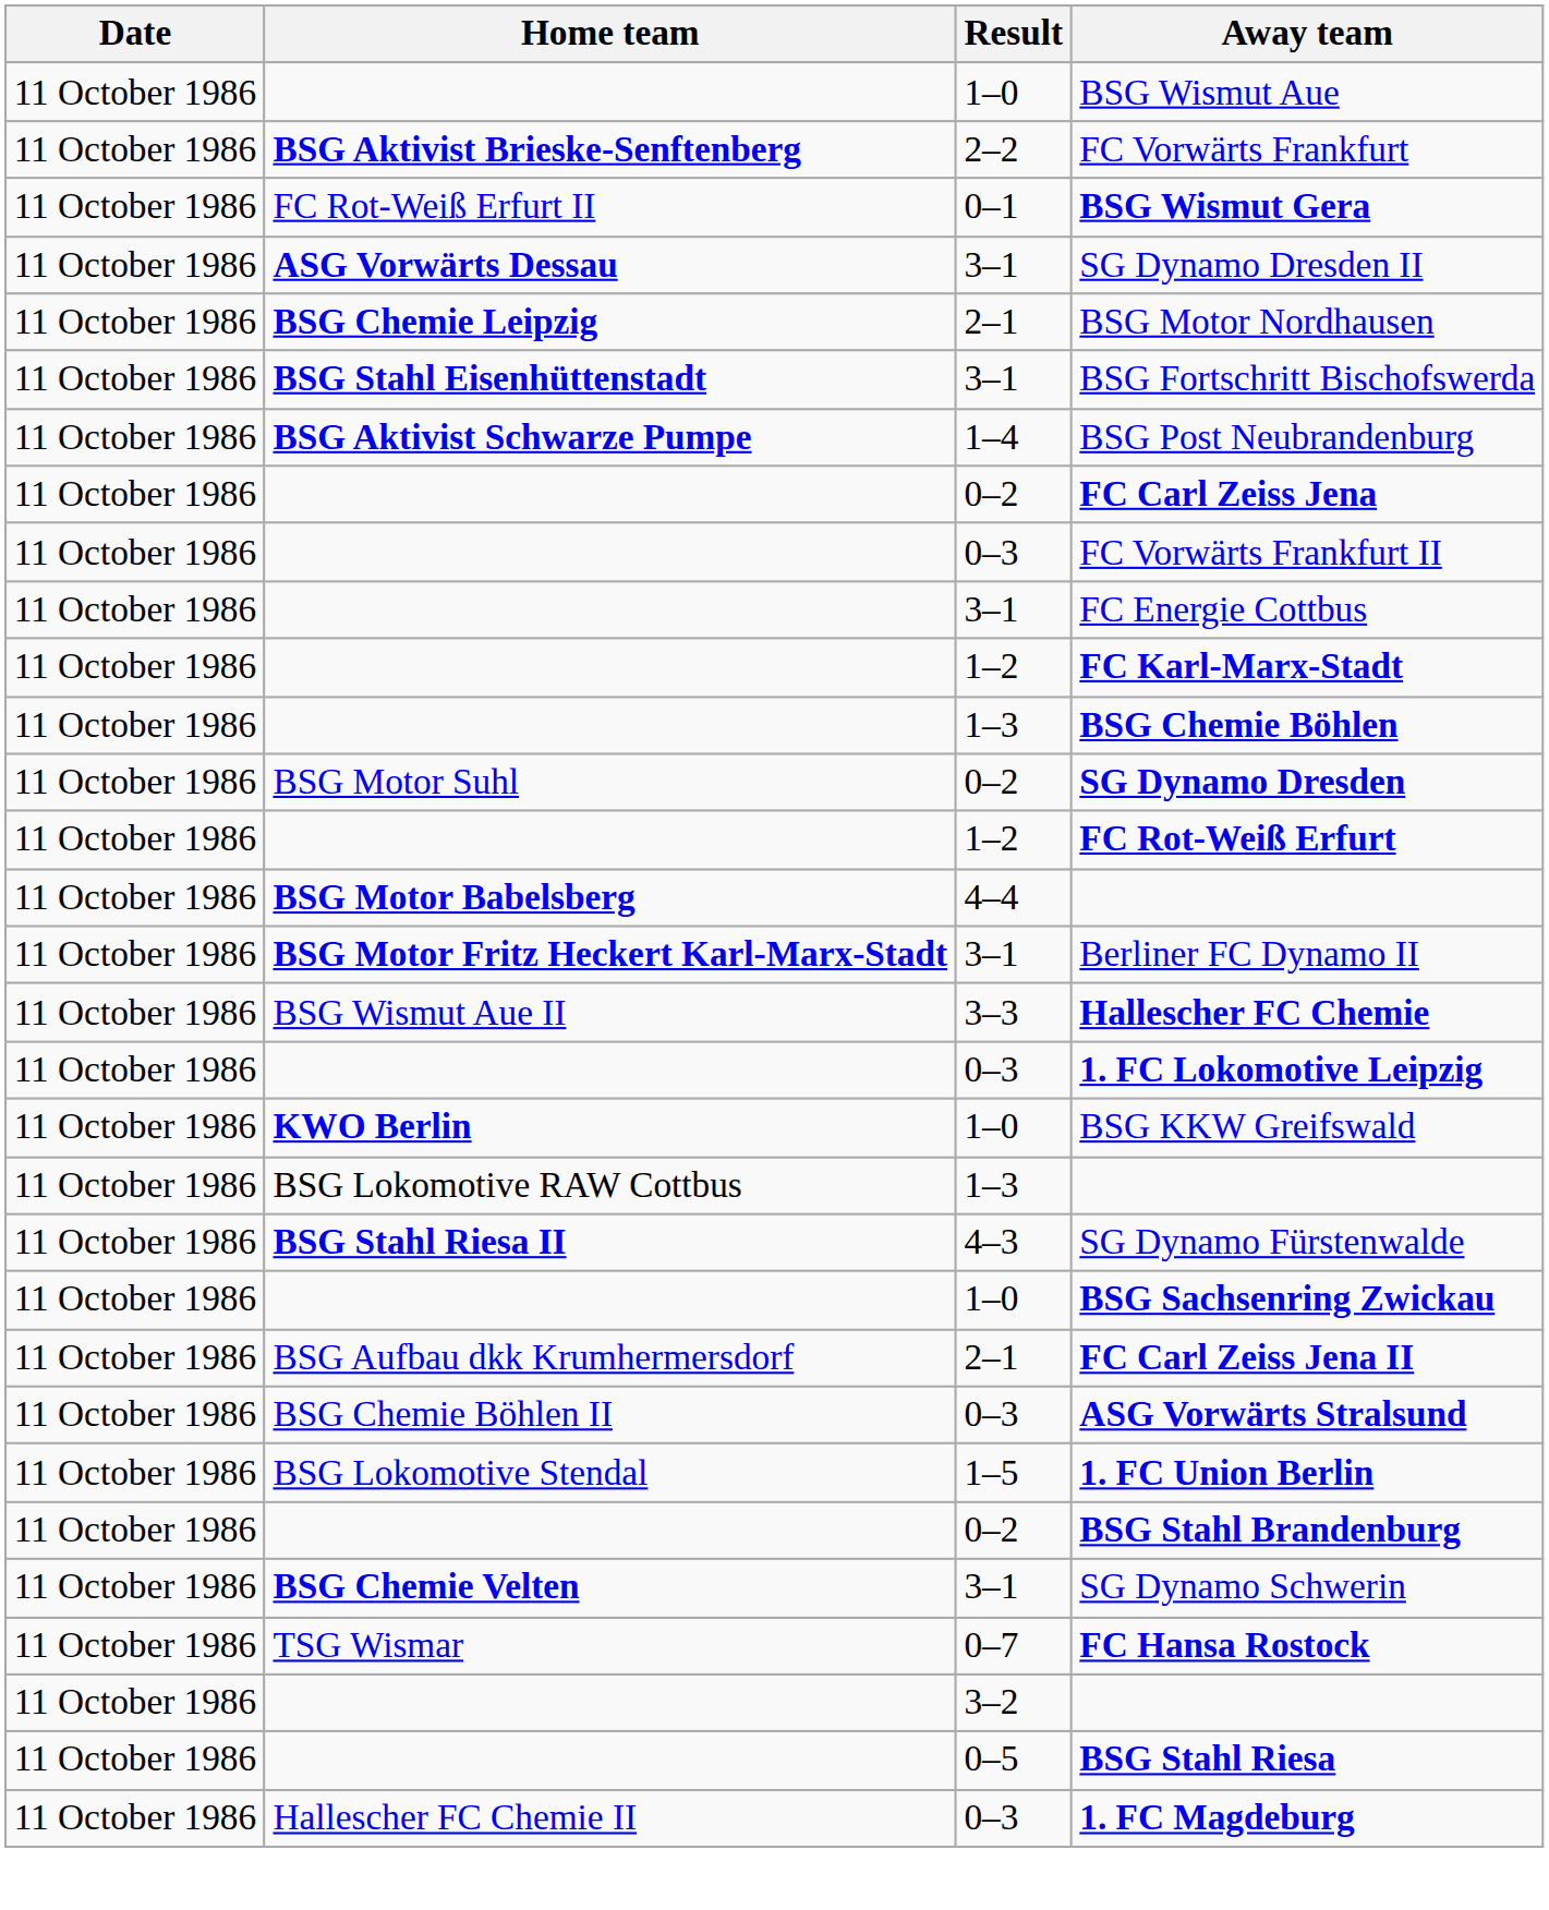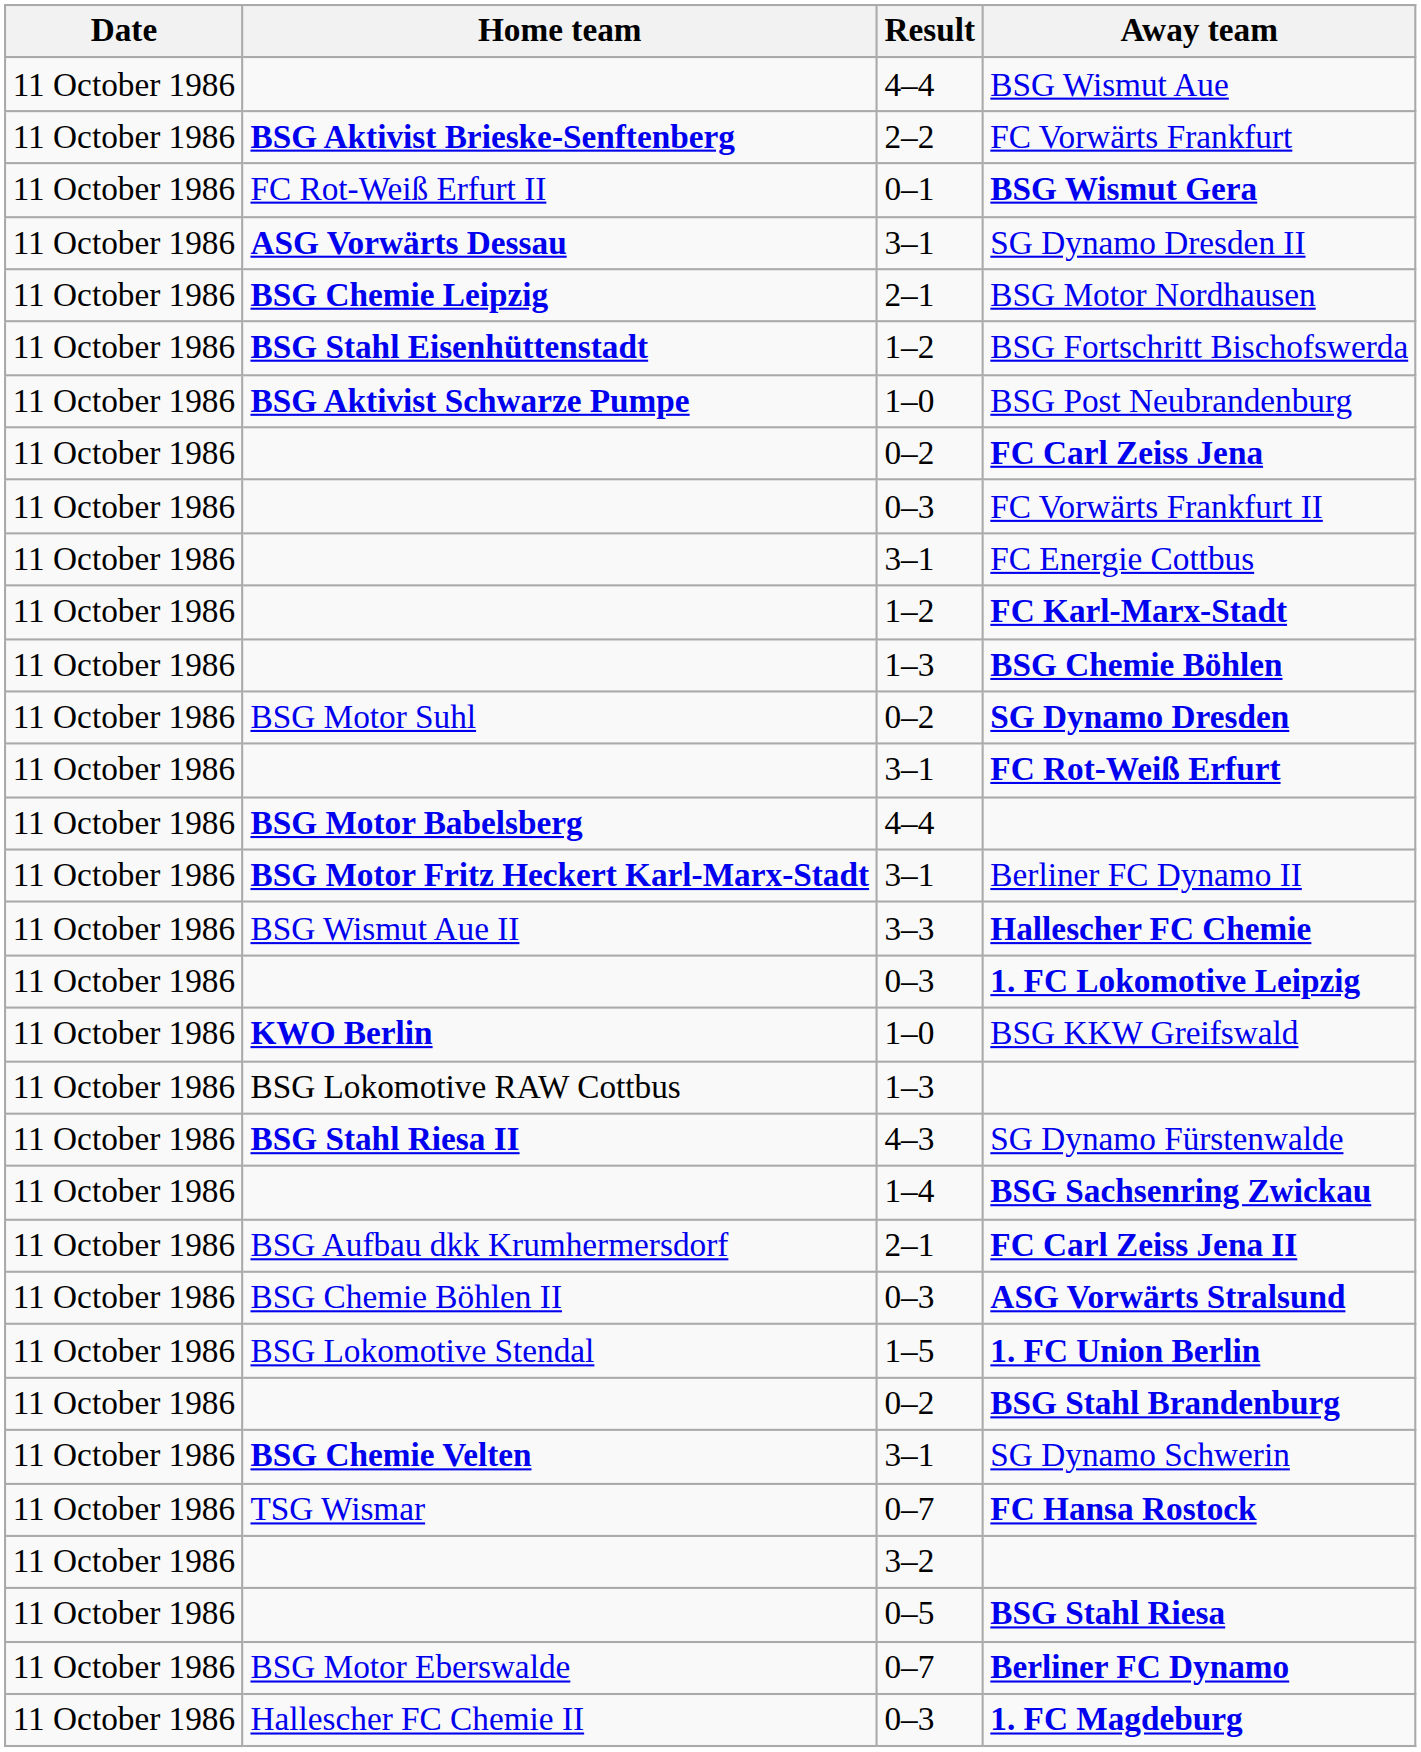 <table class="wikitable">
 <tr>
 <th>Date</th>
 <th>Home team</th>
 <th>Result</th>
 <th>Away team</th>
 </tr>
 <tr>
 <td>11 October 1986</td>
 <td><strong></strong></td>
-<td>1–0</td>
+<td>4–4  </td>
 <td><a href='#'>BSG Wismut Aue</a></td>
 </tr>
 <tr>
 <td>11 October 1986</td>
 <td><strong><a href='#'>BSG Aktivist Brieske-Senftenberg</a></strong></td>
 <td>2–2  </td>
 <td><a href='#'>FC Vorwärts Frankfurt</a></td>
 </tr>
 <tr>
 <td>11 October 1986</td>
 <td><a href='#'>FC Rot-Weiß Erfurt II</a></td>
 <td>0–1</td>
 <td><strong><a href='#'>BSG Wismut Gera</a></strong></td>
 </tr>
 <tr>
 <td>11 October 1986</td>
 <td><strong><a href='#'>ASG Vorwärts Dessau</a></strong></td>
 <td>3–1</td>
 <td><a href='#'>SG Dynamo Dresden II</a></td>
 </tr>
 <tr>
 <td>11 October 1986</td>
 <td><strong><a href='#'>BSG Chemie Leipzig</a></strong></td>
 <td>2–1 </td>
 <td><a href='#'>BSG Motor Nordhausen</a></td>
 </tr>
 <tr>
 <td>11 October 1986</td>
 <td><strong><a href='#'>BSG Stahl Eisenhüttenstadt</a></strong></td>
-<td>3–1</td>
+<td>1–2</td>
 <td><a href='#'>BSG Fortschritt Bischofswerda</a></td>
 </tr>
 <tr>
 <td>11 October 1986</td>
 <td><strong><a href='#'>BSG Aktivist Schwarze Pumpe</a></strong></td>
-<td>1–4</td>
+<td>1–0</td>
 <td><a href='#'>BSG Post Neubrandenburg</a></td>
 </tr>
 <tr>
 <td>11 October 1986</td>
 <td></td>
 <td>0–2</td>
 <td><strong><a href='#'>FC Carl Zeiss Jena</a></strong></td>
 </tr>
 <tr>
 <td>11 October 1986</td>
 <td><strong></strong></td>
 <td>0–3</td>
 <td><a href='#'>FC Vorwärts Frankfurt II</a></td>
 </tr>
 <tr>
 <td>11 October 1986</td>
 <td><strong></strong></td>
 <td>3–1</td>
 <td><a href='#'>FC Energie Cottbus</a></td>
 </tr>
 <tr>
 <td>11 October 1986</td>
 <td></td>
 <td>1–2</td>
 <td><strong><a href='#'>FC Karl-Marx-Stadt</a></strong></td>
 </tr>
 <tr>
 <td>11 October 1986</td>
 <td></td>
 <td>1–3</td>
 <td><strong><a href='#'>BSG Chemie Böhlen</a></strong></td>
 </tr>
 <tr>
 <td>11 October 1986</td>
 <td><a href='#'>BSG Motor Suhl</a></td>
 <td>0–2</td>
 <td><strong><a href='#'>SG Dynamo Dresden</a></strong></td>
 </tr>
 <tr>
 <td>11 October 1986</td>
 <td></td>
-<td>1–2</td>
+<td>3–1</td>
 <td><strong><a href='#'>FC Rot-Weiß Erfurt</a></strong></td>
 </tr>
 <tr>
 <td>11 October 1986</td>
 <td><strong><a href='#'>BSG Motor Babelsberg</a></strong></td>
 <td>4–4  </td>
 <td></td>
 </tr>
 <tr>
 <td>11 October 1986</td>
 <td><strong><a href='#'>BSG Motor Fritz Heckert Karl-Marx-Stadt</a></strong></td>
 <td>3–1 </td>
 <td><a href='#'>Berliner FC Dynamo II</a></td>
 </tr>
 <tr>
 <td>11 October 1986</td>
 <td><a href='#'>BSG Wismut Aue II</a></td>
 <td>3–3  </td>
 <td><strong><a href='#'>Hallescher FC Chemie</a></strong></td>
 </tr>
 <tr>
 <td>11 October 1986</td>
 <td></td>
 <td>0–3</td>
 <td><strong><a href='#'>1. FC Lokomotive Leipzig</a></strong></td>
 </tr>
 <tr>
 <td>11 October 1986</td>
 <td><strong><a href='#'>KWO Berlin</a></strong></td>
 <td>1–0 </td>
 <td><a href='#'>BSG KKW Greifswald</a></td>
 </tr>
 <tr>
 <td>11 October 1986</td>
 <td>BSG Lokomotive RAW Cottbus</td>
 <td>1–3</td>
 <td><strong></strong></td>
 </tr>
 <tr>
 <td>11 October 1986</td>
 <td><strong><a href='#'>BSG Stahl Riesa II</a></strong></td>
 <td>4–3</td>
 <td><a href='#'>SG Dynamo Fürstenwalde</a></td>
 </tr>
 <tr>
 <td>11 October 1986</td>
 <td></td>
-<td>1–0</td>
+<td>1–4</td>
 <td><strong><a href='#'>BSG Sachsenring Zwickau</a></strong></td>
 </tr>
 <tr>
 <td>11 October 1986</td>
 <td><a href='#'>BSG Aufbau dkk Krumhermersdorf</a></td>
 <td>2–1</td>
 <td><strong><a href='#'>FC Carl Zeiss Jena II</a></strong></td>
 </tr>
 <tr>
 <td>11 October 1986</td>
 <td><a href='#'>BSG Chemie Böhlen II</a></td>
 <td>0–3</td>
 <td><strong><a href='#'>ASG Vorwärts Stralsund</a></strong></td>
 </tr>
 <tr>
 <td>11 October 1986</td>
 <td><a href='#'>BSG Lokomotive Stendal</a></td>
 <td>1–5</td>
 <td><strong><a href='#'>1. FC Union Berlin</a></strong></td>
 </tr>
 <tr>
 <td>11 October 1986</td>
 <td></td>
 <td>0–2</td>
 <td><strong><a href='#'>BSG Stahl Brandenburg</a></strong></td>
 </tr>
 <tr>
 <td>11 October 1986</td>
 <td><strong><a href='#'>BSG Chemie Velten</a></strong></td>
 <td>3–1</td>
 <td><a href='#'>SG Dynamo Schwerin</a></td>
 </tr>
 <tr>
 <td>11 October 1986</td>
 <td><a href='#'>TSG Wismar</a></td>
 <td>0–7</td>
 <td><strong><a href='#'>FC Hansa Rostock</a></strong></td>
 </tr>
 <tr>
 <td>11 October 1986</td>
 <td><strong></strong></td>
 <td>3–2</td>
 <td></td>
 </tr>
 <tr>
 <td>11 October 1986</td>
 <td></td>
 <td>0–5</td>
 <td><strong><a href='#'>BSG Stahl Riesa</a></strong></td>
 </tr>
 <tr>
 <td>11 October 1986</td>
+<td><a href='#'>BSG Motor Eberswalde</a></td>
+<td>0–7</td>
+<td><strong><a href='#'>Berliner FC Dynamo</a></strong></td>
+</tr>
+<tr>
+<td>11 October 1986</td>
 <td><a href='#'>Hallescher FC Chemie II</a></td>
 <td>0–3</td>
 <td><strong><a href='#'>1. FC Magdeburg</a></strong></td>
 </tr>
 </table>
